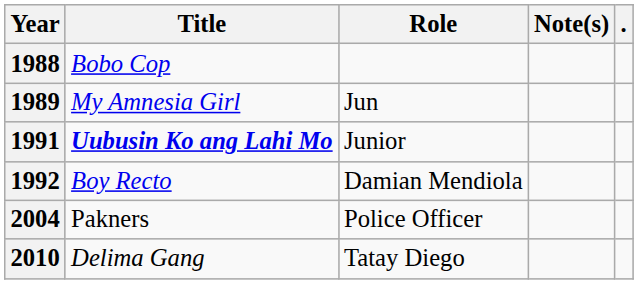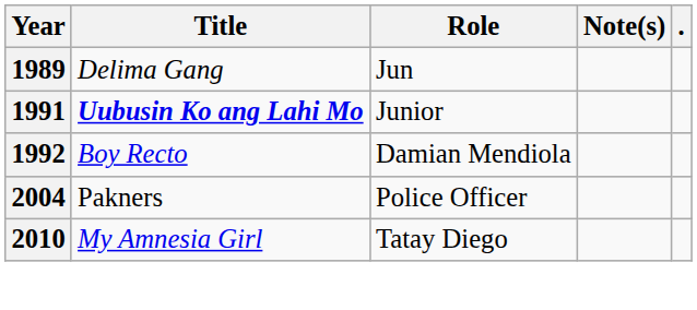 <table class="wikitable plainrowheaders sortable">
 <tr>
 <th scope="col">Year</th>
 <th scope="col">Title</th>
 <th scope="col" class="unsortable">Role</th>
 <th scope="col" class="unsortable">Note(s)</th>
 <th scope="col" class="unsortable">.</th>
 </tr>
 <tr>
-<th scope="row">1988</th>
-<td><em><a href='#'>Bobo Cop</a></em></td>
-<td></td>
-<td></td>
-<td></td>
-</tr>
-<tr>
 <th scope="row">1989</th>
-<td><em><a href='#'>My Amnesia Girl</a></em></td>
+<td><em>Delima Gang</em></td>
 <td>Jun</td>
 <td></td>
 <td style="text-align:center;"></td>
 </tr>
 <tr>
 <th scope="row">1991</th>
 <td><strong><em><a href='#'>Uubusin Ko ang Lahi Mo</a></em></strong></td>
 <td>Junior</td>
 <td></td>
 <td style="text-align:center;"></td>
 </tr>
 <tr>
 <th scope="row">1992</th>
 <td><em><a href='#'>Boy Recto</a></em></td>
 <td>Damian Mendiola</td>
 <td></td>
 <td style="text-align:center;"></td>
 </tr>
 <tr>
 <th scope="row">2004</th>
 <td>Pakners</td>
 <td>Police Officer</td>
 <td></td>
 <td></td>
 </tr>
 <tr>
 <th scope="row">2010</th>
-<td><em>Delima Gang</em></td>
+<td><em><a href='#'>My Amnesia Girl</a></em></td>
 <td>Tatay Diego</td>
 <td></td>
 <td style="text-align:center;"></td>
 </tr>
 </table>
